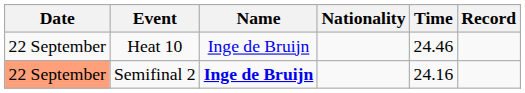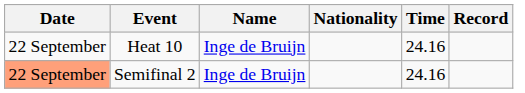 <table class="wikitable" style="text-align:center">
 <tr>
 <th>Date</th>
 <th>Event</th>
 <th>Name</th>
 <th>Nationality</th>
 <th>Time</th>
 <th>Record</th>
 </tr>
 <tr>
 <td>22 September</td>
 <td>Heat 10</td>
 <td><a href='#'>Inge de Bruijn</a></td>
 <td align=left></td>
-<td>24.46</td>
+<td>24.16</td>
 <td></td>
 </tr>
 <tr>
 <td style="background: lightsalmon;">22 September</td>
 <td>Semifinal 2</td>
-<td><strong><a href='#'>Inge de Bruijn</a></strong></td>
+<td><a href='#'>Inge de Bruijn</a></td>
 <td align=left></td>
 <td>24.16</td>
 <td></td>
 </tr>
 </table>
